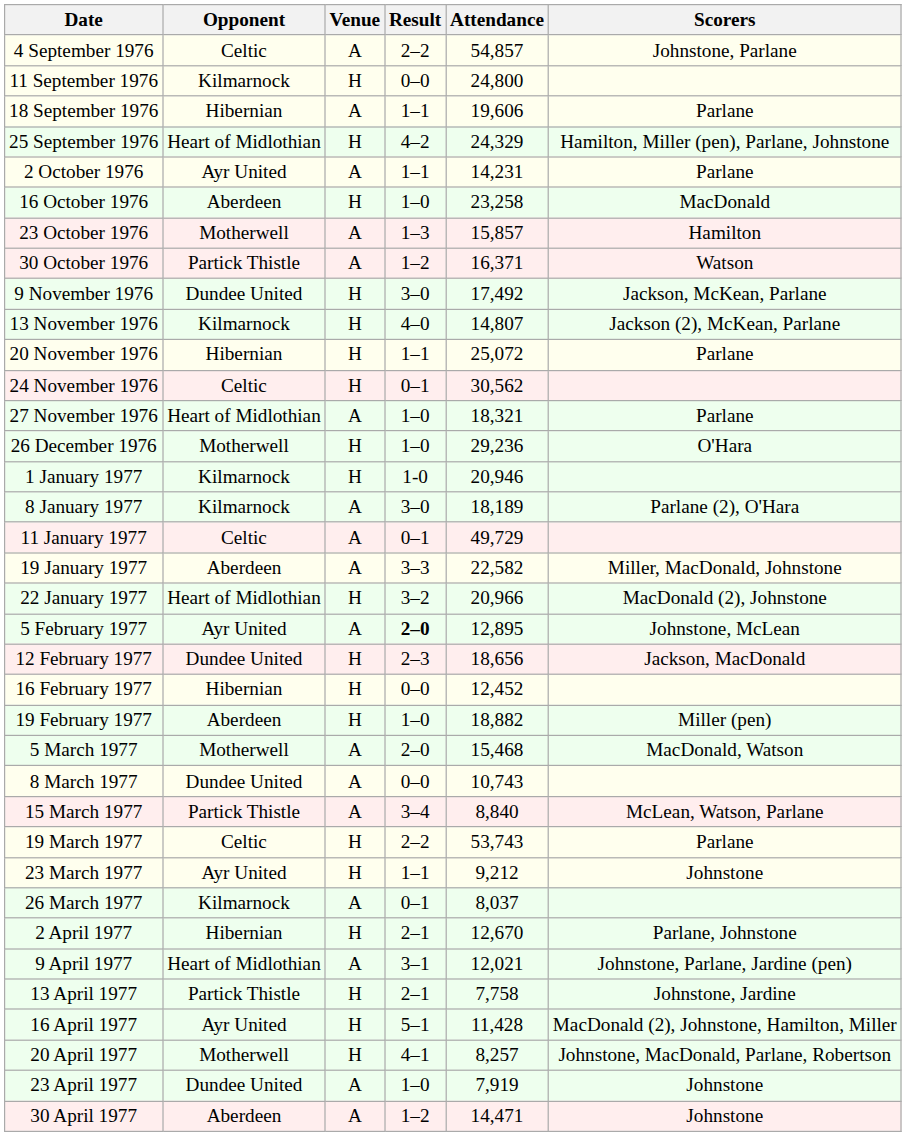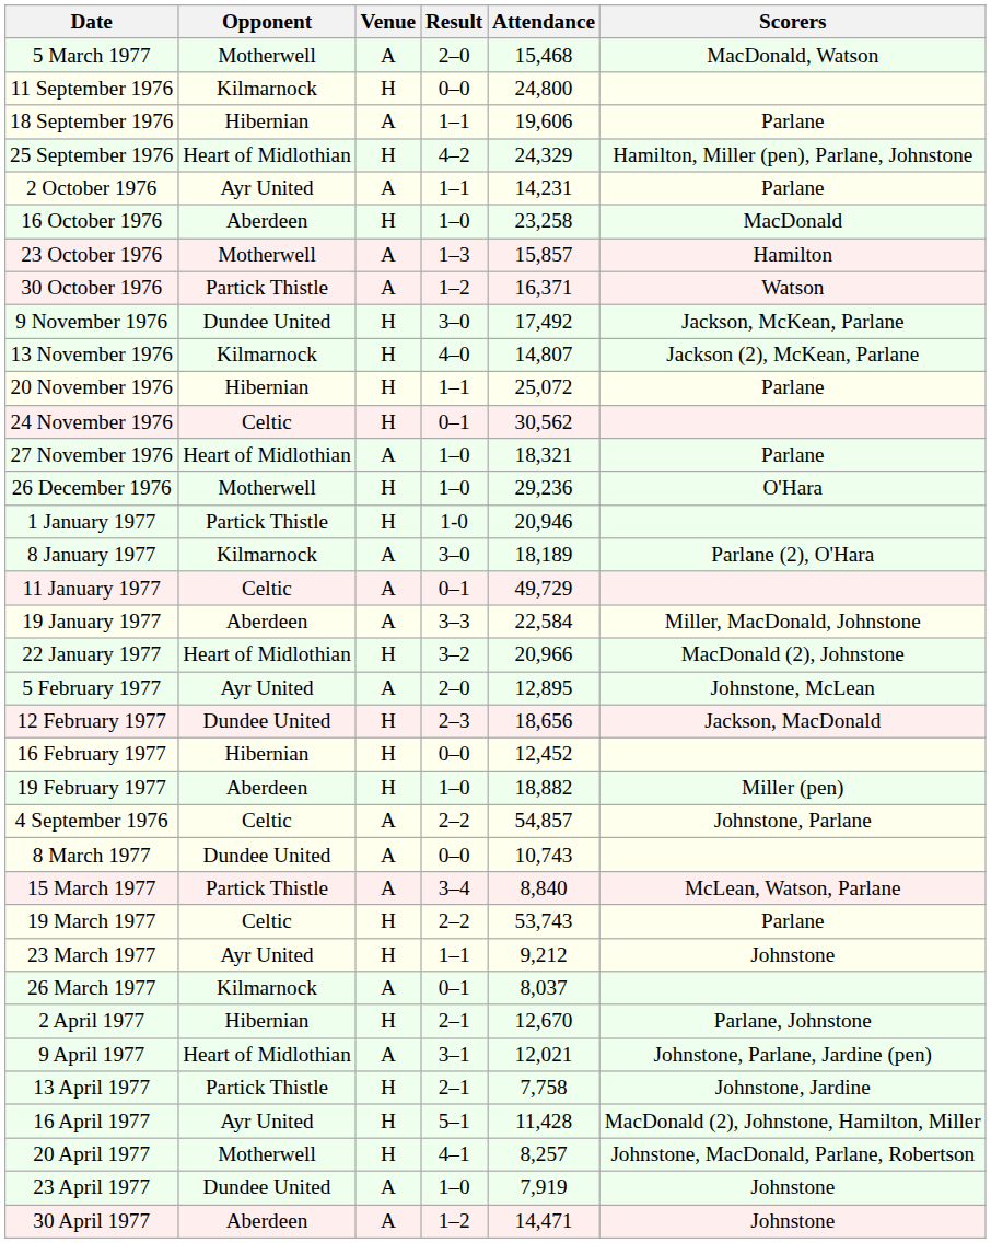 <table class="wikitable sortable" style="text-align:center;">
 <tr>
 <th>Date</th>
 <th>Opponent</th>
 <th>Venue</th>
 <th>Result</th>
 <th>Attendance</th>
 <th>Scorers</th>
 </tr>
-<tr style="background:#ffe;">
-<td>4 September 1976</td>
-<td>Celtic</td>
+<tr style="background:#efe;">
+<td>5 March 1977</td>
+<td>Motherwell</td>
 <td>A</td>
-<td>2–2</td>
-<td>54,857</td>
-<td>Johnstone, Parlane</td>
+<td>2–0</td>
+<td>15,468</td>
+<td>MacDonald, Watson</td>
 </tr>
 <tr style="background:#ffe;">
 <td>11 September 1976</td>
 <td>Kilmarnock</td>
 <td>H</td>
 <td>0–0</td>
 <td>24,800</td>
 <td></td>
 </tr>
 <tr style="background:#ffe;">
 <td>18 September 1976</td>
 <td>Hibernian</td>
 <td>A</td>
 <td>1–1</td>
 <td>19,606</td>
 <td>Parlane</td>
 </tr>
 <tr style="background:#efe;">
 <td>25 September 1976</td>
 <td>Heart of Midlothian</td>
 <td>H</td>
 <td>4–2</td>
 <td>24,329</td>
 <td>Hamilton, Miller (pen), Parlane, Johnstone</td>
 </tr>
 <tr style="background:#ffe;">
 <td>2 October 1976</td>
 <td>Ayr United</td>
 <td>A</td>
 <td>1–1</td>
 <td>14,231</td>
 <td>Parlane</td>
 </tr>
 <tr style="background:#efe;">
 <td>16 October 1976</td>
 <td>Aberdeen</td>
 <td>H</td>
 <td>1–0</td>
 <td>23,258</td>
 <td>MacDonald</td>
 </tr>
 <tr style="background:#fee;">
 <td>23 October 1976</td>
 <td>Motherwell</td>
 <td>A</td>
 <td>1–3</td>
 <td>15,857</td>
 <td>Hamilton</td>
 </tr>
 <tr style="background:#fee;">
 <td>30 October 1976</td>
 <td>Partick Thistle</td>
 <td>A</td>
 <td>1–2</td>
 <td>16,371</td>
 <td>Watson</td>
 </tr>
 <tr style="background:#efe;">
 <td>9 November 1976</td>
 <td>Dundee United</td>
 <td>H</td>
 <td>3–0</td>
 <td>17,492</td>
 <td>Jackson, McKean, Parlane</td>
 </tr>
 <tr style="background:#efe;">
 <td>13 November 1976</td>
 <td>Kilmarnock</td>
 <td>H</td>
 <td>4–0</td>
 <td>14,807</td>
 <td>Jackson (2), McKean, Parlane</td>
 </tr>
 <tr style="background:#ffe;">
 <td>20 November 1976</td>
 <td>Hibernian</td>
 <td>H</td>
 <td>1–1</td>
 <td>25,072</td>
 <td>Parlane</td>
 </tr>
 <tr style="background:#fee;">
 <td>24 November 1976</td>
 <td>Celtic</td>
 <td>H</td>
 <td>0–1</td>
 <td>30,562</td>
 <td></td>
 </tr>
 <tr style="background:#efe;">
 <td>27 November 1976</td>
 <td>Heart of Midlothian</td>
 <td>A</td>
 <td>1–0</td>
 <td>18,321</td>
 <td>Parlane</td>
 </tr>
 <tr style="background:#efe;">
 <td>26 December 1976</td>
 <td>Motherwell</td>
 <td>H</td>
 <td>1–0</td>
 <td>29,236</td>
 <td>O'Hara</td>
 </tr>
 <tr style="background:#efe;">
 <td>1 January 1977</td>
-<td>Kilmarnock</td>
+<td>Partick Thistle</td>
 <td>H</td>
 <td>1-0</td>
 <td>20,946</td>
 <td></td>
 </tr>
 <tr style="background:#efe;">
 <td>8 January 1977</td>
 <td>Kilmarnock</td>
 <td>A</td>
 <td>3–0</td>
 <td>18,189</td>
 <td>Parlane (2), O'Hara</td>
 </tr>
 <tr style="background:#fee;">
 <td>11 January 1977</td>
 <td>Celtic</td>
 <td>A</td>
 <td>0–1</td>
 <td>49,729</td>
 <td></td>
 </tr>
 <tr style="background:#ffe;">
 <td>19 January 1977</td>
 <td>Aberdeen</td>
 <td>A</td>
 <td>3–3</td>
-<td>22,582</td>
+<td>22,584</td>
 <td>Miller, MacDonald, Johnstone</td>
 </tr>
 <tr style="background:#efe;">
 <td>22 January 1977</td>
 <td>Heart of Midlothian</td>
 <td>H</td>
 <td>3–2</td>
 <td>20,966</td>
 <td>MacDonald (2), Johnstone</td>
 </tr>
 <tr style="background:#efe;">
 <td>5 February 1977</td>
 <td>Ayr United</td>
 <td>A</td>
-<td><strong>2–0</strong></td>
+<td>2–0</td>
 <td>12,895</td>
 <td>Johnstone, McLean</td>
 </tr>
 <tr style="background:#fee;">
 <td>12 February 1977</td>
 <td>Dundee United</td>
 <td>H</td>
 <td>2–3</td>
 <td>18,656</td>
 <td>Jackson, MacDonald</td>
 </tr>
 <tr style="background:#ffe;">
 <td>16 February 1977</td>
 <td>Hibernian</td>
 <td>H</td>
 <td>0–0</td>
 <td>12,452</td>
 <td></td>
 </tr>
 <tr style="background:#efe;">
 <td>19 February 1977</td>
 <td>Aberdeen</td>
 <td>H</td>
 <td>1–0</td>
 <td>18,882</td>
 <td>Miller (pen)</td>
 </tr>
-<tr style="background:#efe;">
-<td>5 March 1977</td>
-<td>Motherwell</td>
+<tr style="background:#ffe;">
+<td>4 September 1976</td>
+<td>Celtic</td>
 <td>A</td>
-<td>2–0</td>
-<td>15,468</td>
-<td>MacDonald, Watson</td>
+<td>2–2</td>
+<td>54,857</td>
+<td>Johnstone, Parlane</td>
 </tr>
 <tr style="background:#ffe;">
 <td>8 March 1977</td>
 <td>Dundee United</td>
 <td>A</td>
 <td>0–0</td>
 <td>10,743</td>
 <td></td>
 </tr>
 <tr style="background:#fee;">
 <td>15 March 1977</td>
 <td>Partick Thistle</td>
 <td>A</td>
 <td>3–4</td>
 <td>8,840</td>
 <td>McLean, Watson, Parlane</td>
 </tr>
 <tr style="background:#ffe;">
 <td>19 March 1977</td>
 <td>Celtic</td>
 <td>H</td>
 <td>2–2</td>
 <td>53,743</td>
 <td>Parlane</td>
 </tr>
 <tr style="background:#ffe;">
 <td>23 March 1977</td>
 <td>Ayr United</td>
 <td>H</td>
 <td>1–1</td>
 <td>9,212</td>
 <td>Johnstone</td>
 </tr>
 <tr style="background:#efe;">
 <td>26 March 1977</td>
 <td>Kilmarnock</td>
 <td>A</td>
 <td>0–1</td>
 <td>8,037</td>
 <td></td>
 </tr>
 <tr style="background:#efe;">
 <td>2 April 1977</td>
 <td>Hibernian</td>
 <td>H</td>
 <td>2–1</td>
 <td>12,670</td>
 <td>Parlane, Johnstone</td>
 </tr>
 <tr style="background:#efe;">
 <td>9 April 1977</td>
 <td>Heart of Midlothian</td>
 <td>A</td>
 <td>3–1</td>
 <td>12,021</td>
 <td>Johnstone, Parlane, Jardine (pen)</td>
 </tr>
 <tr style="background:#efe;">
 <td>13 April 1977</td>
 <td>Partick Thistle</td>
 <td>H</td>
 <td>2–1</td>
 <td>7,758</td>
 <td>Johnstone, Jardine</td>
 </tr>
 <tr style="background:#efe;">
 <td>16 April 1977</td>
 <td>Ayr United</td>
 <td>H</td>
 <td>5–1</td>
 <td>11,428</td>
 <td>MacDonald (2), Johnstone, Hamilton, Miller</td>
 </tr>
 <tr style="background:#efe;">
 <td>20 April 1977</td>
 <td>Motherwell</td>
 <td>H</td>
 <td>4–1</td>
 <td>8,257</td>
 <td>Johnstone, MacDonald, Parlane, Robertson</td>
 </tr>
 <tr style="background:#efe;">
 <td>23 April 1977</td>
 <td>Dundee United</td>
 <td>A</td>
 <td>1–0</td>
 <td>7,919</td>
 <td>Johnstone</td>
 </tr>
 <tr style="background:#fee;">
 <td>30 April 1977</td>
 <td>Aberdeen</td>
 <td>A</td>
 <td>1–2</td>
 <td>14,471</td>
 <td>Johnstone</td>
 </tr>
 </table>
